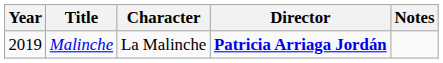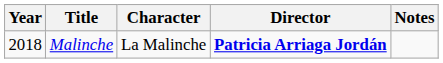 <table class="wikitable">
 <tr>
 <th>Year</th>
 <th>Title</th>
 <th>Character</th>
 <th>Director</th>
 <th>Notes</th>
 </tr>
 <tr>
-<td>2019</td>
+<td>2018</td>
 <td><em><a href='#'>Malinche</a></em></td>
 <td>La Malinche</td>
 <td><strong><a href='#'>Patricia Arriaga Jordán</a></strong></td>
 <td></td>
 </tr>
 </table>
